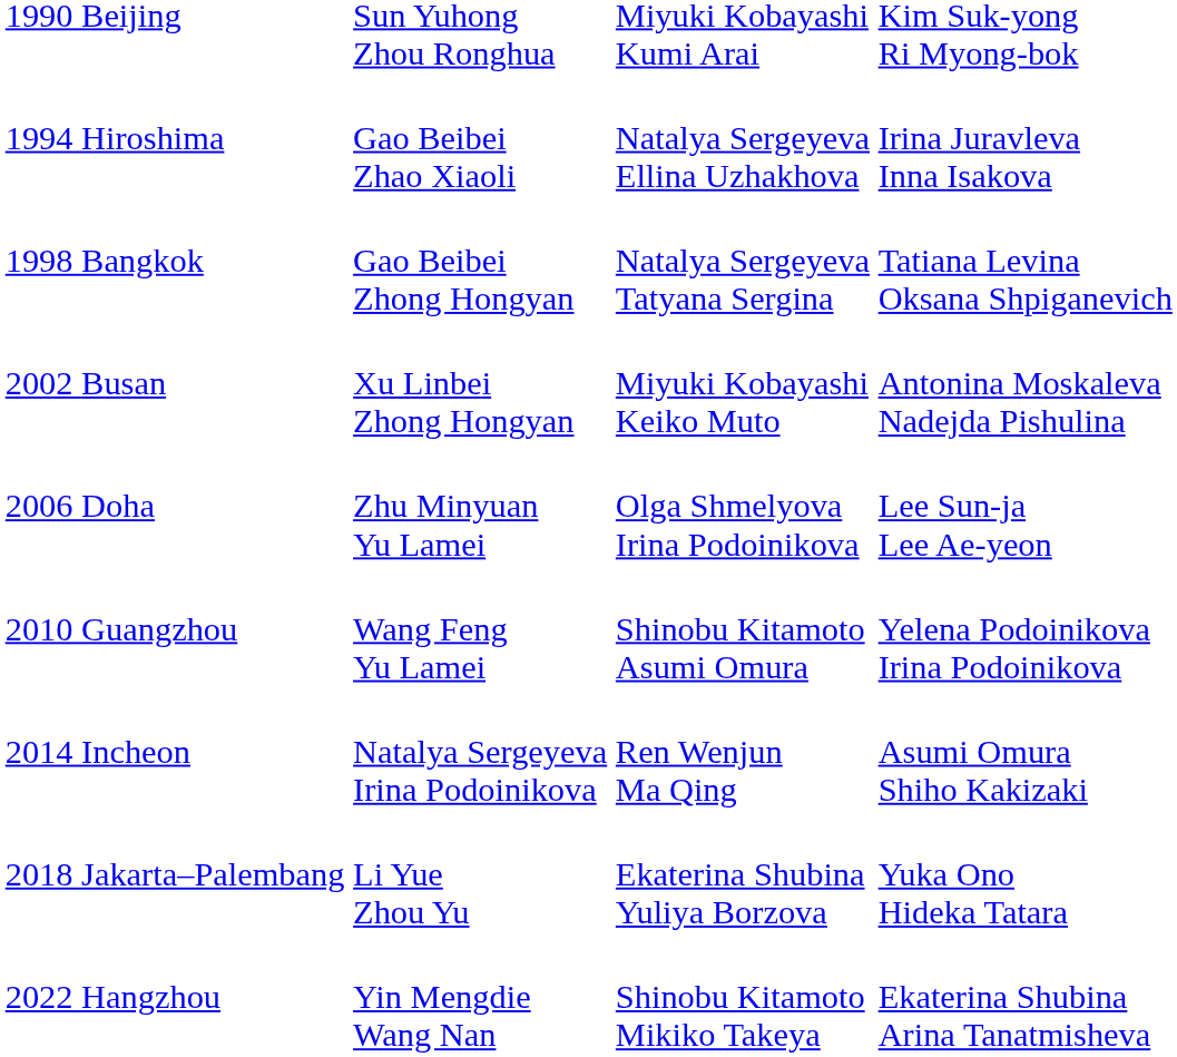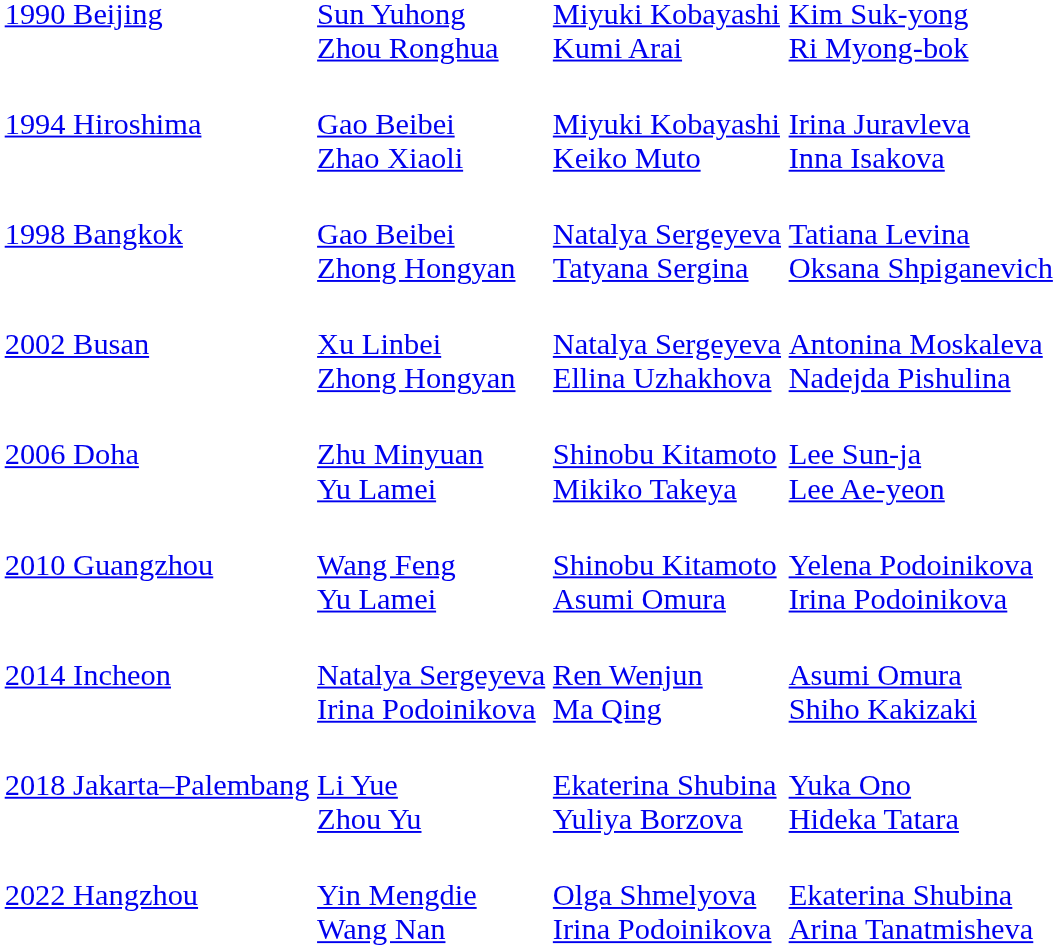 <table>
 <tr>
 <td><a href='#'>1990 Beijing</a></td>
 <td><br><a href='#'>Sun Yuhong</a><br><a href='#'>Zhou Ronghua</a></td>
 <td><br><a href='#'>Miyuki Kobayashi</a><br><a href='#'>Kumi Arai</a></td>
 <td><br><a href='#'>Kim Suk-yong</a><br><a href='#'>Ri Myong-bok</a></td>
 </tr>
 <tr>
 <td><a href='#'>1994 Hiroshima</a></td>
 <td><br><a href='#'>Gao Beibei</a><br><a href='#'>Zhao Xiaoli</a></td>
-<td><br><a href='#'>Natalya Sergeyeva</a><br><a href='#'>Ellina Uzhakhova</a></td>
+<td><br><a href='#'>Miyuki Kobayashi</a><br><a href='#'>Keiko Muto</a></td>
 <td><br><a href='#'>Irina Juravleva</a><br><a href='#'>Inna Isakova</a></td>
 </tr>
 <tr>
 <td><a href='#'>1998 Bangkok</a></td>
 <td><br><a href='#'>Gao Beibei</a><br><a href='#'>Zhong Hongyan</a></td>
 <td><br><a href='#'>Natalya Sergeyeva</a><br><a href='#'>Tatyana Sergina</a></td>
 <td><br><a href='#'>Tatiana Levina</a><br><a href='#'>Oksana Shpiganevich</a></td>
 </tr>
 <tr>
 <td><a href='#'>2002 Busan</a></td>
 <td><br><a href='#'>Xu Linbei</a><br><a href='#'>Zhong Hongyan</a></td>
-<td><br><a href='#'>Miyuki Kobayashi</a><br><a href='#'>Keiko Muto</a></td>
+<td><br><a href='#'>Natalya Sergeyeva</a><br><a href='#'>Ellina Uzhakhova</a></td>
 <td><br><a href='#'>Antonina Moskaleva</a><br><a href='#'>Nadejda Pishulina</a></td>
 </tr>
 <tr>
 <td><a href='#'>2006 Doha</a></td>
 <td><br><a href='#'>Zhu Minyuan</a><br><a href='#'>Yu Lamei</a></td>
-<td><br><a href='#'>Olga Shmelyova</a><br><a href='#'>Irina Podoinikova</a></td>
+<td><br><a href='#'>Shinobu Kitamoto</a><br><a href='#'>Mikiko Takeya</a></td>
 <td><br><a href='#'>Lee Sun-ja</a><br><a href='#'>Lee Ae-yeon</a></td>
 </tr>
 <tr>
 <td><a href='#'>2010 Guangzhou</a></td>
 <td><br><a href='#'>Wang Feng</a><br><a href='#'>Yu Lamei</a></td>
 <td><br><a href='#'>Shinobu Kitamoto</a><br><a href='#'>Asumi Omura</a></td>
 <td><br><a href='#'>Yelena Podoinikova</a><br><a href='#'>Irina Podoinikova</a></td>
 </tr>
 <tr>
 <td><a href='#'>2014 Incheon</a></td>
 <td><br><a href='#'>Natalya Sergeyeva</a><br><a href='#'>Irina Podoinikova</a></td>
 <td><br><a href='#'>Ren Wenjun</a><br><a href='#'>Ma Qing</a></td>
 <td><br><a href='#'>Asumi Omura</a><br><a href='#'>Shiho Kakizaki</a></td>
 </tr>
 <tr>
 <td><a href='#'>2018 Jakarta–Palembang</a></td>
 <td><br><a href='#'>Li Yue</a><br><a href='#'>Zhou Yu</a></td>
 <td><br><a href='#'>Ekaterina Shubina</a><br><a href='#'>Yuliya Borzova</a></td>
 <td><br><a href='#'>Yuka Ono</a><br><a href='#'>Hideka Tatara</a></td>
 </tr>
 <tr>
 <td><a href='#'>2022 Hangzhou</a></td>
 <td><br><a href='#'>Yin Mengdie</a><br><a href='#'>Wang Nan</a></td>
-<td><br><a href='#'>Shinobu Kitamoto</a><br><a href='#'>Mikiko Takeya</a></td>
+<td><br><a href='#'>Olga Shmelyova</a><br><a href='#'>Irina Podoinikova</a></td>
 <td><br><a href='#'>Ekaterina Shubina</a><br><a href='#'>Arina Tanatmisheva</a></td>
 </tr>
 </table>
